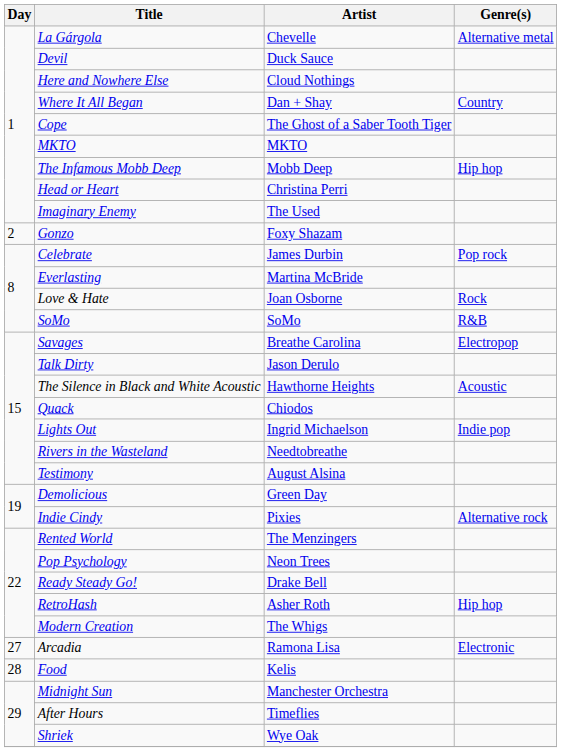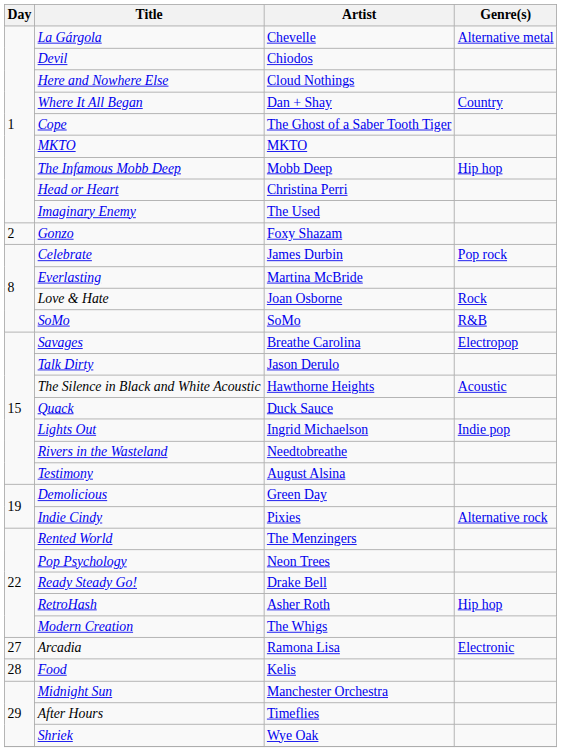 <table class="wikitable" style="text-align: left;">
 <tr>
 <th>Day</th>
 <th>Title</th>
 <th>Artist</th>
 <th>Genre(s)</th>
 </tr>
 <tr>
 <td rowspan="9">1</td>
 <td><em><a href='#'>La Gárgola</a></em></td>
 <td><a href='#'>Chevelle</a></td>
 <td><a href='#'>Alternative metal</a></td>
 </tr>
 <tr>
 <td><em><a href='#'>Devil</a></em></td>
-<td><a href='#'>Duck Sauce</a></td>
+<td><a href='#'>Chiodos</a></td>
 <td></td>
 </tr>
 <tr>
 <td><em><a href='#'>Here and Nowhere Else</a></em></td>
 <td><a href='#'>Cloud Nothings</a></td>
 <td></td>
 </tr>
 <tr>
 <td><em><a href='#'>Where It All Began</a></em></td>
 <td><a href='#'>Dan + Shay</a></td>
 <td><a href='#'>Country</a></td>
 </tr>
 <tr>
 <td><em><a href='#'>Cope</a></em></td>
 <td><a href='#'>The Ghost of a Saber Tooth Tiger</a></td>
 <td></td>
 </tr>
 <tr>
 <td><em><a href='#'>MKTO</a></em></td>
 <td><a href='#'>MKTO</a></td>
 <td></td>
 </tr>
 <tr>
 <td><em><a href='#'>The Infamous Mobb Deep</a></em></td>
 <td><a href='#'>Mobb Deep</a></td>
 <td><a href='#'>Hip hop</a></td>
 </tr>
 <tr>
 <td><em><a href='#'>Head or Heart</a></em></td>
 <td><a href='#'>Christina Perri</a></td>
 <td></td>
 </tr>
 <tr>
 <td><em><a href='#'>Imaginary Enemy</a></em></td>
 <td><a href='#'>The Used</a></td>
 <td></td>
 </tr>
 <tr>
 <td>2</td>
 <td><em><a href='#'>Gonzo</a></em></td>
 <td><a href='#'>Foxy Shazam</a></td>
 <td></td>
 </tr>
 <tr>
 <td rowspan="4">8</td>
 <td><em><a href='#'>Celebrate</a></em></td>
 <td><a href='#'>James Durbin</a></td>
 <td><a href='#'>Pop rock</a></td>
 </tr>
 <tr>
 <td><em><a href='#'>Everlasting</a></em></td>
 <td><a href='#'>Martina McBride</a></td>
 <td></td>
 </tr>
 <tr>
 <td><em>Love & Hate</em></td>
 <td><a href='#'>Joan Osborne</a></td>
 <td><a href='#'>Rock</a></td>
 </tr>
 <tr>
 <td><em><a href='#'>SoMo</a></em></td>
 <td><a href='#'>SoMo</a></td>
 <td><a href='#'>R&B</a></td>
 </tr>
 <tr>
 <td rowspan="7">15</td>
 <td><em><a href='#'>Savages</a></em></td>
 <td><a href='#'>Breathe Carolina</a></td>
 <td><a href='#'>Electropop</a></td>
 </tr>
 <tr>
 <td><em><a href='#'>Talk Dirty</a></em></td>
 <td><a href='#'>Jason Derulo</a></td>
 <td></td>
 </tr>
 <tr>
 <td><em>The Silence in Black and White Acoustic</em></td>
 <td><a href='#'>Hawthorne Heights</a></td>
 <td><a href='#'>Acoustic</a></td>
 </tr>
 <tr>
 <td><em><a href='#'>Quack</a></em></td>
-<td><a href='#'>Chiodos</a></td>
+<td><a href='#'>Duck Sauce</a></td>
 <td></td>
 </tr>
 <tr>
 <td><em><a href='#'>Lights Out</a></em></td>
 <td><a href='#'>Ingrid Michaelson</a></td>
 <td><a href='#'>Indie pop</a></td>
 </tr>
 <tr>
 <td><em><a href='#'>Rivers in the Wasteland</a></em></td>
 <td><a href='#'>Needtobreathe</a></td>
 <td></td>
 </tr>
 <tr>
 <td><em><a href='#'>Testimony</a></em></td>
 <td><a href='#'>August Alsina</a></td>
 <td></td>
 </tr>
 <tr>
 <td rowspan="2">19</td>
 <td><em><a href='#'>Demolicious</a></em></td>
 <td><a href='#'>Green Day</a></td>
 <td></td>
 </tr>
 <tr>
 <td><em><a href='#'>Indie Cindy</a></em></td>
 <td><a href='#'>Pixies</a></td>
 <td><a href='#'>Alternative rock</a></td>
 </tr>
 <tr>
 <td rowspan="5">22</td>
 <td><em><a href='#'>Rented World</a></em></td>
 <td><a href='#'>The Menzingers</a></td>
 <td></td>
 </tr>
 <tr>
 <td><em><a href='#'>Pop Psychology</a></em></td>
 <td><a href='#'>Neon Trees</a></td>
 <td></td>
 </tr>
 <tr>
 <td><em><a href='#'>Ready Steady Go!</a></em></td>
 <td><a href='#'>Drake Bell</a></td>
 <td></td>
 </tr>
 <tr>
 <td><em><a href='#'>RetroHash</a></em></td>
 <td><a href='#'>Asher Roth</a></td>
 <td><a href='#'>Hip hop</a></td>
 </tr>
 <tr>
 <td><em><a href='#'>Modern Creation</a></em></td>
 <td><a href='#'>The Whigs</a></td>
 <td></td>
 </tr>
 <tr>
 <td>27</td>
 <td><em>Arcadia</em></td>
 <td><a href='#'>Ramona Lisa</a></td>
 <td><a href='#'>Electronic</a></td>
 </tr>
 <tr>
 <td>28</td>
 <td><em><a href='#'>Food</a></em></td>
 <td><a href='#'>Kelis</a></td>
 <td></td>
 </tr>
 <tr>
 <td rowspan="3">29</td>
 <td><em><a href='#'>Midnight Sun</a></em></td>
 <td><a href='#'>Manchester Orchestra</a></td>
 <td></td>
 </tr>
 <tr>
 <td><em>After Hours</em></td>
 <td><a href='#'>Timeflies</a></td>
 <td></td>
 </tr>
 <tr>
 <td><em><a href='#'>Shriek</a></em></td>
 <td><a href='#'>Wye Oak</a></td>
 <td></td>
 </tr>
 <tr>
 </tr>
 </table>
